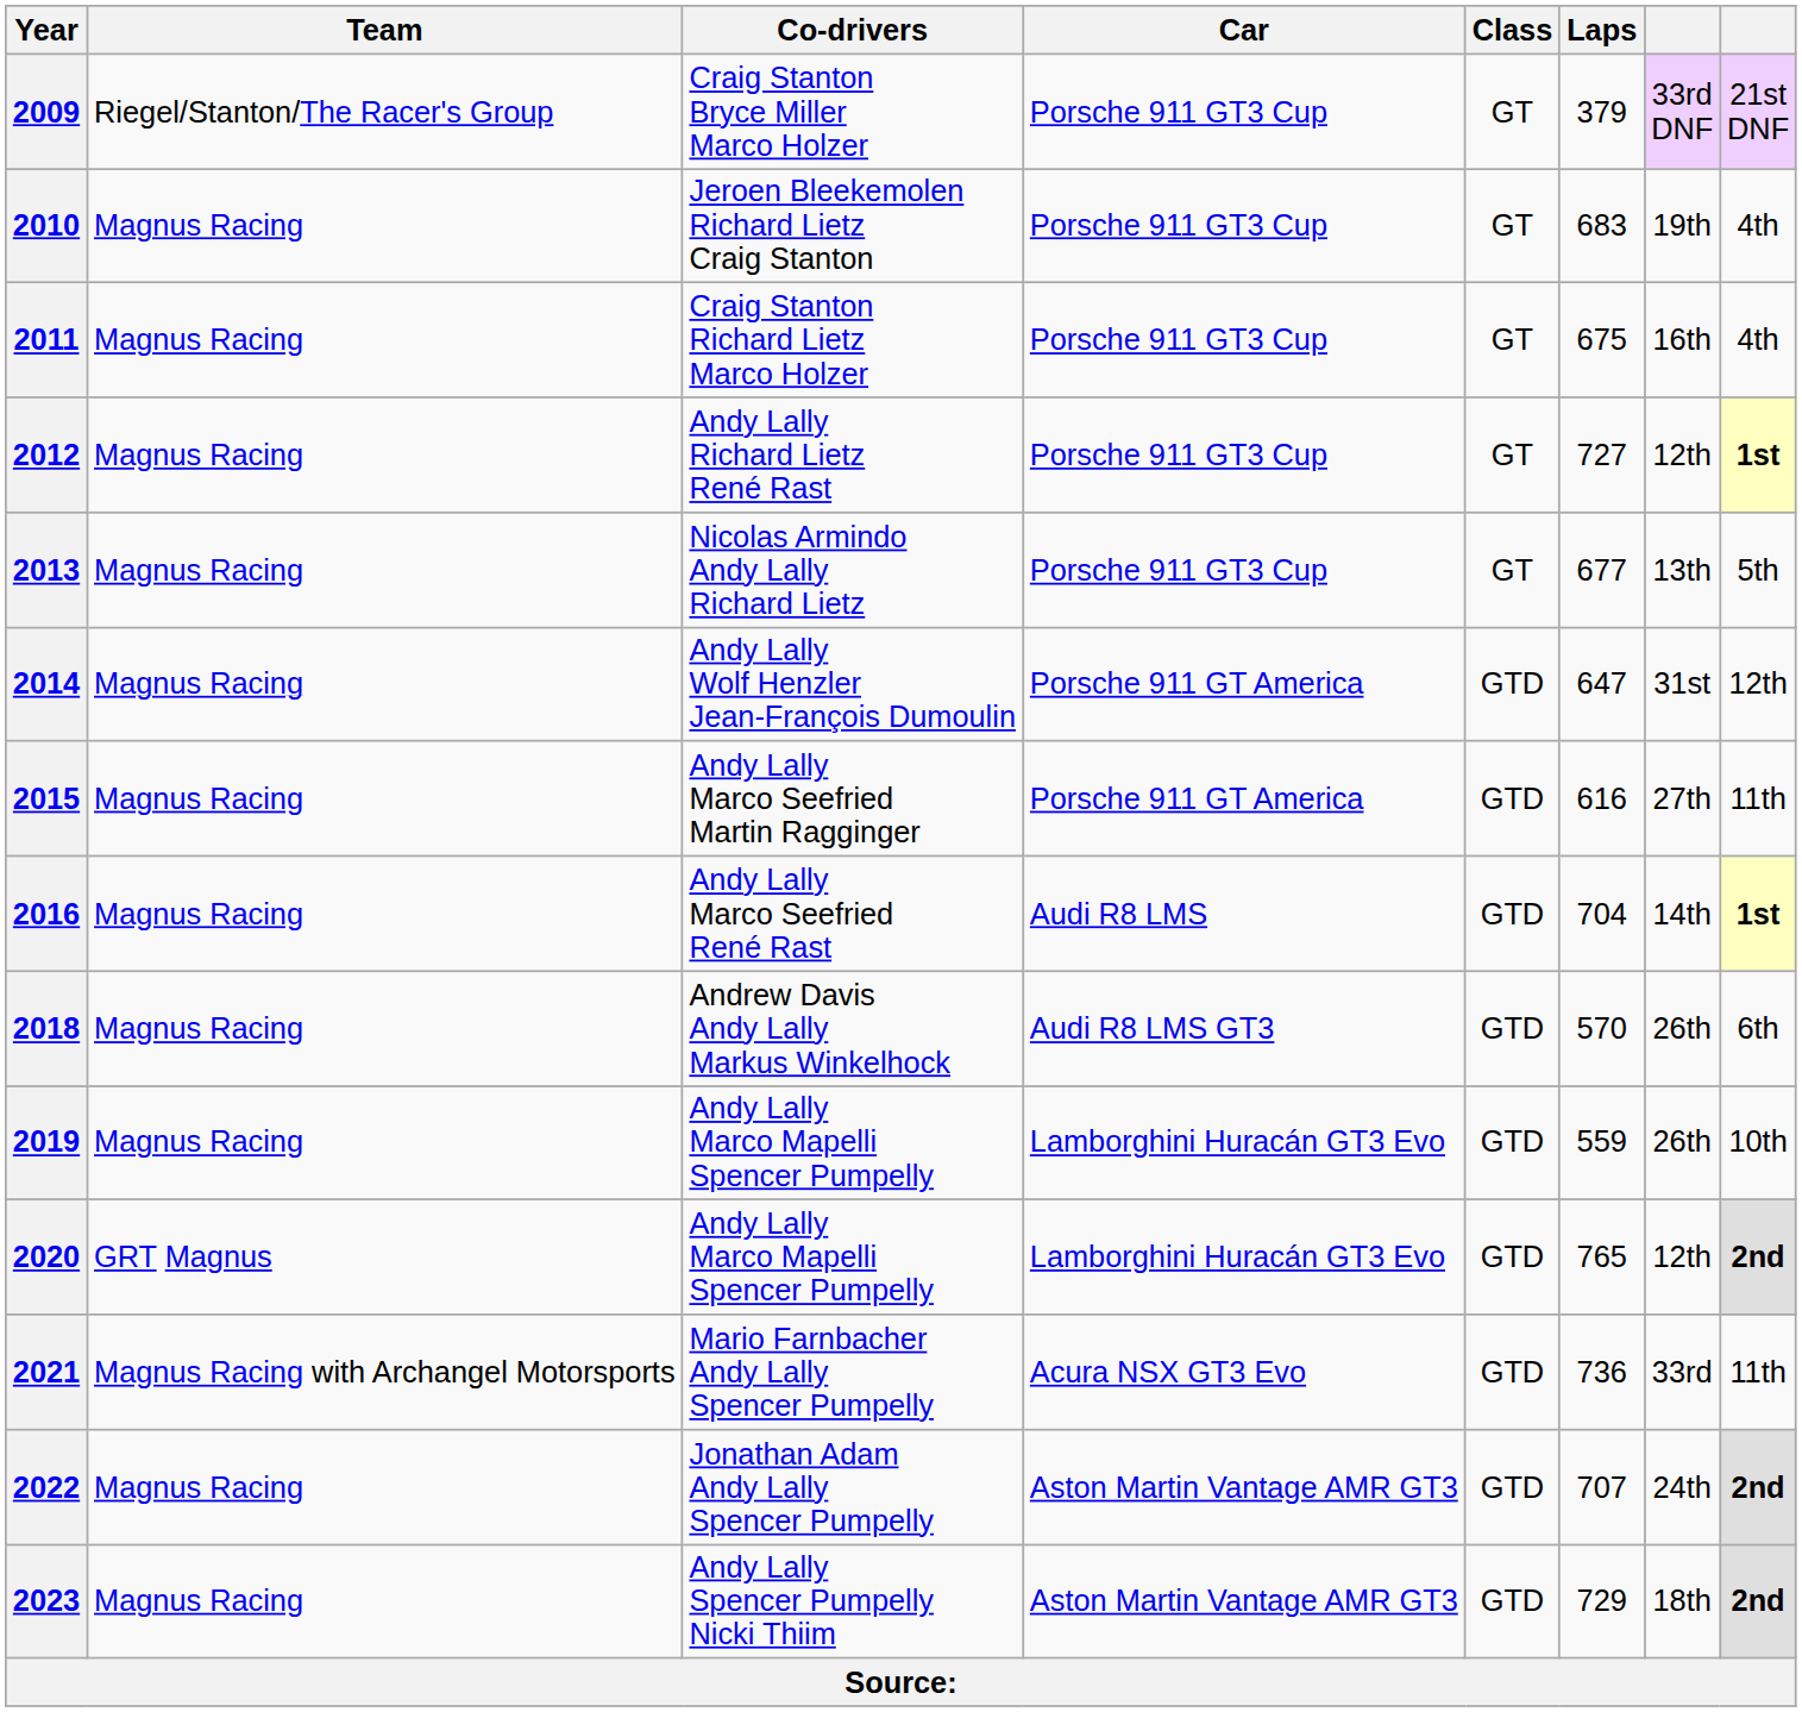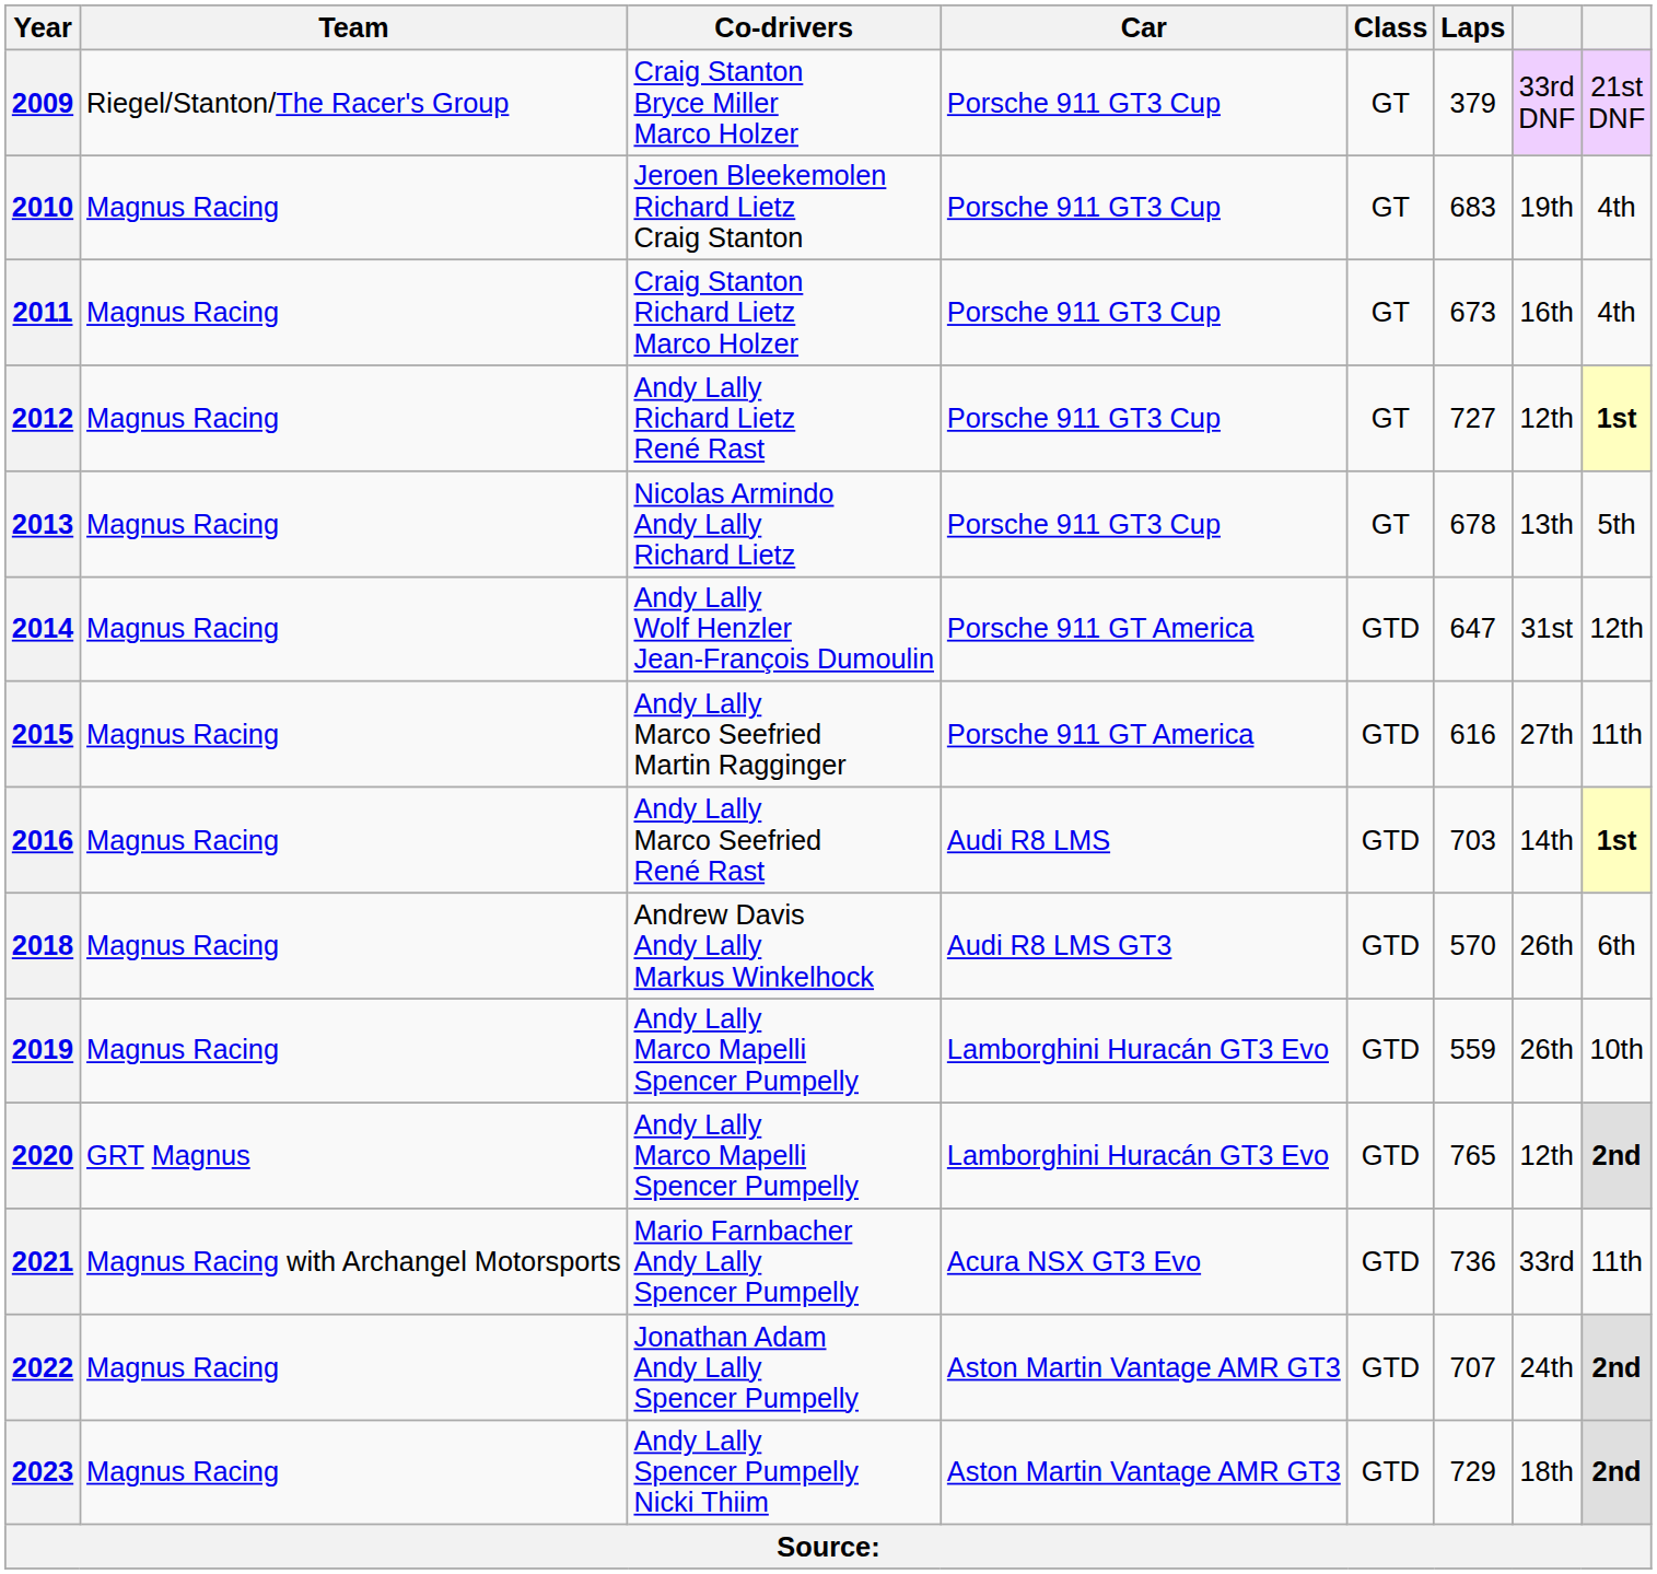 <table class="wikitable" style="text-align:center; font-size:90%">
 <tr>
 <th>Year</th>
 <th>Team</th>
 <th>Co-drivers</th>
 <th>Car</th>
 <th>Class</th>
 <th>Laps</th>
 <th></th>
 <th></th>
 </tr>
 <tr>
 <th><a href='#'>2009</a></th>
 <td align="left"> Riegel/Stanton/<a href='#'>The Racer's Group</a></td>
 <td align="left"> <a href='#'>Craig Stanton</a><br> <a href='#'>Bryce Miller</a><br> <a href='#'>Marco Holzer</a></td>
 <td align="left"><a href='#'>Porsche 911 GT3 Cup</a></td>
 <td>GT</td>
 <td>379</td>
 <td style="background:#EFCFFF;">33rd<br>DNF</td>
 <td style="background:#EFCFFF;">21st<br>DNF</td>
 </tr>
 <tr>
 <th><a href='#'>2010</a></th>
 <td align="left"> <a href='#'>Magnus Racing</a></td>
 <td align="left"> <a href='#'>Jeroen Bleekemolen</a><br> <a href='#'>Richard Lietz</a><br> Craig Stanton</td>
 <td align="left"><a href='#'>Porsche 911 GT3 Cup</a></td>
 <td>GT</td>
 <td>683</td>
 <td>19th</td>
 <td>4th</td>
 </tr>
 <tr>
 <th><a href='#'>2011</a></th>
 <td align="left"> <a href='#'>Magnus Racing</a></td>
 <td align="left"> <a href='#'>Craig Stanton</a><br> <a href='#'>Richard Lietz</a><br> <a href='#'>Marco Holzer</a></td>
 <td align="left"><a href='#'>Porsche 911 GT3 Cup</a></td>
 <td>GT</td>
-<td>675</td>
+<td>673</td>
 <td>16th</td>
 <td>4th</td>
 </tr>
 <tr>
 <th><a href='#'>2012</a></th>
 <td align="left"> <a href='#'>Magnus Racing</a></td>
 <td align="left"> <a href='#'>Andy Lally</a><br> <a href='#'>Richard Lietz</a><br> <a href='#'>René Rast</a><br></td>
 <td align="left"><a href='#'>Porsche 911 GT3 Cup</a></td>
 <td>GT</td>
 <td>727</td>
 <td>12th</td>
 <td style="background:#FFFFBF;"><strong>1st</strong></td>
 </tr>
 <tr>
 <th><a href='#'>2013</a></th>
 <td align="left"> <a href='#'>Magnus Racing</a></td>
 <td align="left"> <a href='#'>Nicolas Armindo</a><br> <a href='#'>Andy Lally</a><br> <a href='#'>Richard Lietz</a></td>
 <td align="left"><a href='#'>Porsche 911 GT3 Cup</a></td>
 <td>GT</td>
-<td>677</td>
+<td>678</td>
 <td>13th</td>
 <td>5th</td>
 </tr>
 <tr>
 <th><a href='#'>2014</a></th>
 <td align="left"> <a href='#'>Magnus Racing</a></td>
 <td align="left"> <a href='#'>Andy Lally</a><br> <a href='#'>Wolf Henzler</a><br> <a href='#'>Jean-François Dumoulin</a></td>
 <td align="left"><a href='#'>Porsche 911 GT America</a></td>
 <td>GTD</td>
 <td>647</td>
 <td>31st</td>
 <td>12th</td>
 </tr>
 <tr>
 <th><a href='#'>2015</a></th>
 <td align="left"> <a href='#'>Magnus Racing</a></td>
 <td align="left"> <a href='#'>Andy Lally</a><br> Marco Seefried<br> Martin Ragginger</td>
 <td align="left"><a href='#'>Porsche 911 GT America</a></td>
 <td>GTD</td>
 <td>616</td>
 <td>27th</td>
 <td>11th</td>
 </tr>
 <tr>
 <th><a href='#'>2016</a></th>
 <td align="left"> <a href='#'>Magnus Racing</a></td>
 <td align="left"> <a href='#'>Andy Lally</a><br> Marco Seefried<br> <a href='#'>René Rast</a></td>
 <td align="left"><a href='#'>Audi R8 LMS</a></td>
 <td>GTD</td>
-<td>704</td>
+<td>703</td>
 <td>14th</td>
 <td style="background:#FFFFBF;"><strong>1st</strong></td>
 </tr>
 <tr>
 <th><a href='#'>2018</a></th>
 <td align="left"> <a href='#'>Magnus Racing</a></td>
 <td align="left"> Andrew Davis<br> <a href='#'>Andy Lally</a><br> <a href='#'>Markus Winkelhock</a></td>
 <td align="left"><a href='#'>Audi R8 LMS GT3</a></td>
 <td>GTD</td>
 <td>570</td>
 <td>26th</td>
 <td>6th</td>
 </tr>
 <tr>
 <th><a href='#'>2019</a></th>
 <td align="left"> <a href='#'>Magnus Racing</a></td>
 <td align="left"> <a href='#'>Andy Lally</a><br> <a href='#'>Marco Mapelli</a><br> <a href='#'>Spencer Pumpelly</a></td>
 <td align="left"><a href='#'>Lamborghini Huracán GT3 Evo</a></td>
 <td>GTD</td>
 <td>559</td>
 <td>26th</td>
 <td>10th</td>
 </tr>
 <tr>
 <th><a href='#'>2020</a></th>
 <td align="left"> <a href='#'>GRT</a> <a href='#'>Magnus</a></td>
 <td align="left"> <a href='#'>Andy Lally</a><br> <a href='#'>Marco Mapelli</a><br> <a href='#'>Spencer Pumpelly</a></td>
 <td align="left"><a href='#'>Lamborghini Huracán GT3 Evo</a></td>
 <td>GTD</td>
 <td>765</td>
 <td>12th</td>
 <td style="background:#DFDFDF;"><strong>2nd</strong></td>
 </tr>
 <tr>
 <th><a href='#'>2021</a></th>
 <td align="left"> <a href='#'>Magnus Racing</a> with Archangel Motorsports</td>
 <td align="left"> <a href='#'>Mario Farnbacher</a><br> <a href='#'>Andy Lally</a><br> <a href='#'>Spencer Pumpelly</a></td>
 <td align="left"><a href='#'>Acura NSX GT3 Evo</a></td>
 <td>GTD</td>
 <td>736</td>
 <td>33rd</td>
 <td>11th</td>
 </tr>
 <tr>
 <th><a href='#'>2022</a></th>
 <td align="left"> <a href='#'>Magnus Racing</a></td>
 <td align="left"> <a href='#'>Jonathan Adam</a><br> <a href='#'>Andy Lally</a><br> <a href='#'>Spencer Pumpelly</a></td>
 <td align="left"><a href='#'>Aston Martin Vantage AMR GT3</a></td>
 <td>GTD</td>
 <td>707</td>
 <td>24th</td>
 <td style="background:#DFDFDF;"><strong>2nd</strong></td>
 </tr>
 <tr>
 <th><a href='#'>2023</a></th>
 <td align="left"> <a href='#'>Magnus Racing</a></td>
 <td align="left"> <a href='#'>Andy Lally</a><br> <a href='#'>Spencer Pumpelly</a><br> <a href='#'>Nicki Thiim</a></td>
 <td align="left"><a href='#'>Aston Martin Vantage AMR GT3</a></td>
 <td>GTD</td>
 <td>729</td>
 <td>18th</td>
 <td style="background:#DFDFDF;"><strong>2nd</strong></td>
 </tr>
 <tr>
 <th colspan="8">Source:</th>
 </tr>
 </table>
